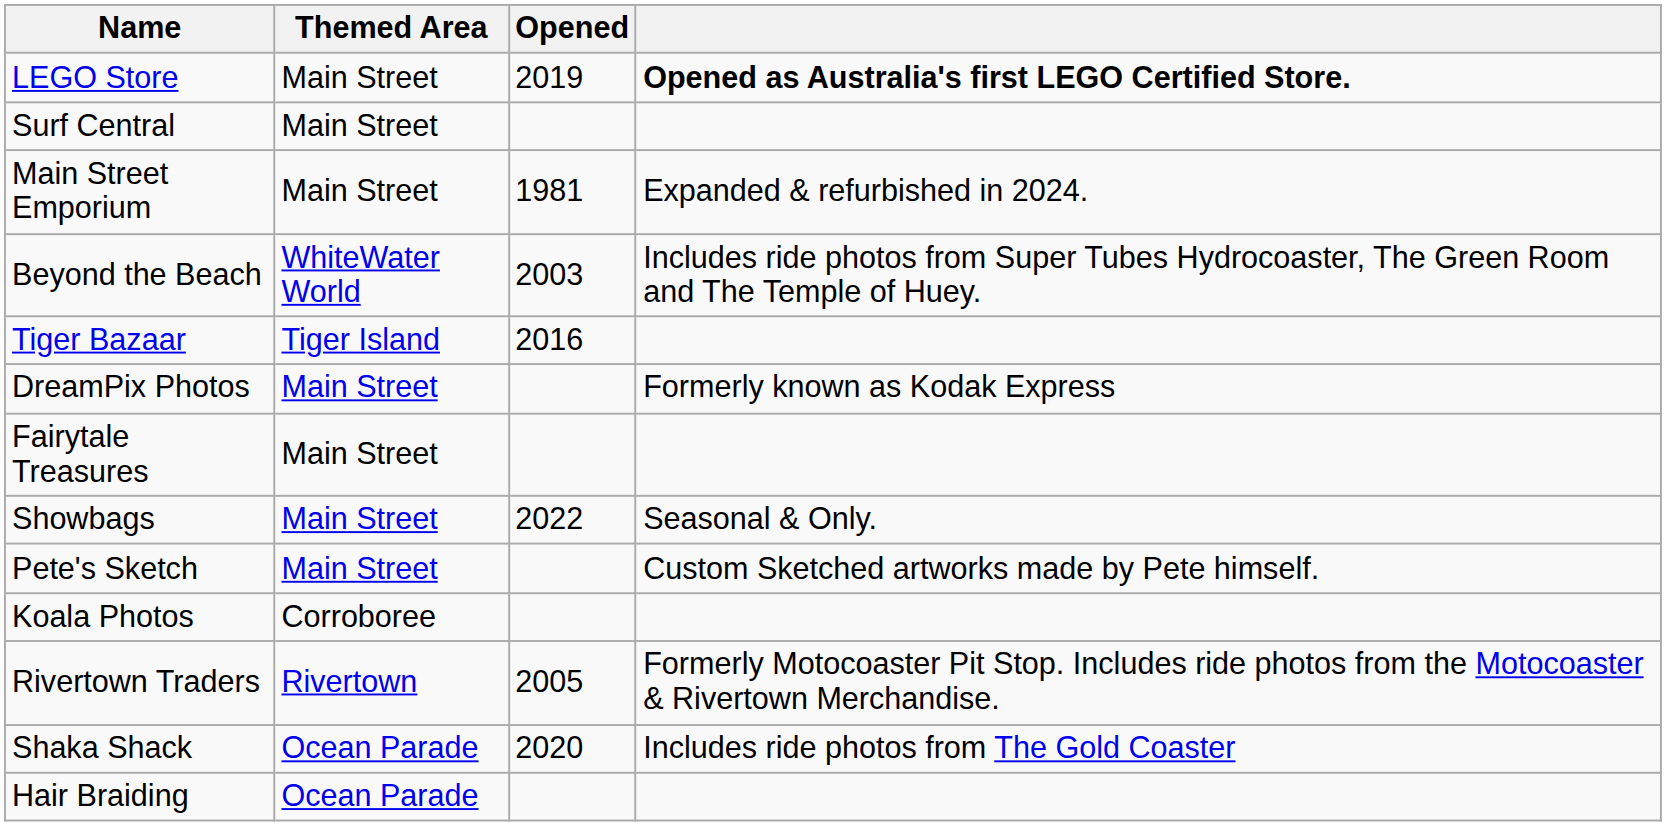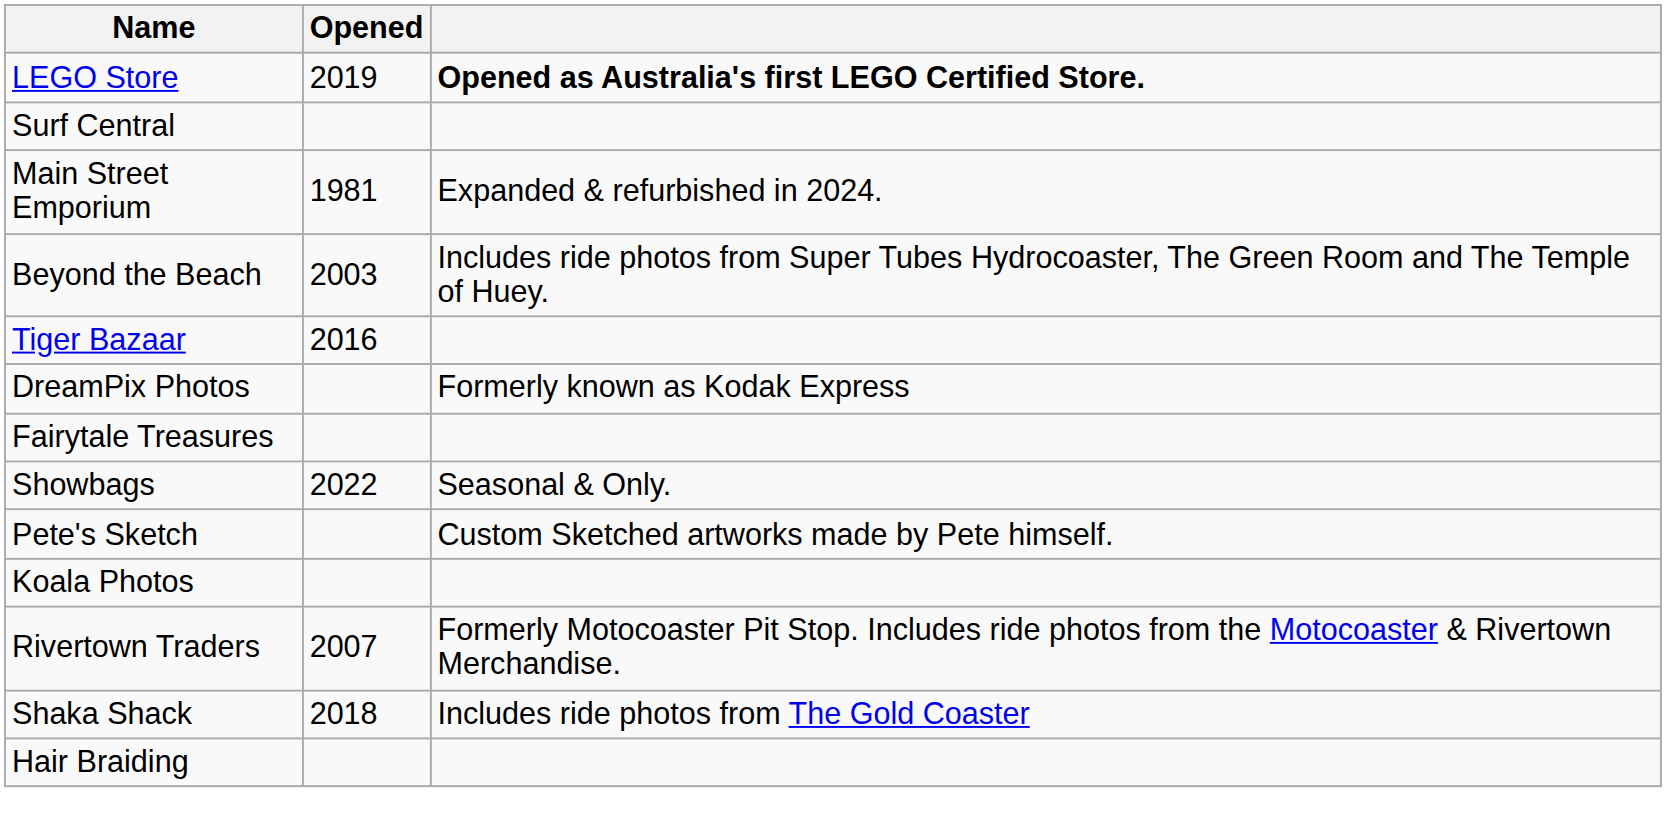 <table class="wikitable sortable">
 <tr>
 <th>Name</th>
-<th>Themed Area</th>
 <th>Opened</th>
 <th class="unsortable" Notes></th>
 </tr>
 <tr>
 <td><a href='#'>LEGO Store</a></td>
-<td>Main Street</td>
 <td>2019</td>
 <td><strong>Opened as Australia's first LEGO Certified Store.</strong></td>
 </tr>
 <tr>
 <td>Surf Central</td>
-<td>Main Street</td>
 <td></td>
 <td></td>
 </tr>
 <tr>
 <td>Main Street Emporium</td>
-<td>Main Street</td>
 <td>1981</td>
 <td>Expanded & refurbished in 2024.</td>
 </tr>
 <tr>
 <td>Beyond the Beach</td>
-<td><a href='#'>WhiteWater World</a></td>
 <td>2003</td>
 <td>Includes ride photos from Super Tubes Hydrocoaster, The Green Room and The Temple of Huey.</td>
 </tr>
 <tr>
 <td><a href='#'>Tiger Bazaar</a></td>
-<td><a href='#'>Tiger Island</a></td>
 <td>2016</td>
 <td></td>
 </tr>
 <tr>
 <td>DreamPix Photos</td>
-<td><a href='#'>Main Street</a></td>
 <td></td>
 <td>Formerly known as Kodak Express</td>
 </tr>
 <tr>
 <td>Fairytale Treasures</td>
-<td>Main Street</td>
 <td></td>
 <td></td>
 </tr>
 <tr>
 <td>Showbags</td>
-<td><a href='#'>Main Street</a></td>
 <td>2022</td>
 <td>Seasonal &  Only.</td>
 </tr>
 <tr>
 <td>Pete's Sketch</td>
-<td><a href='#'>Main Street</a></td>
 <td></td>
 <td>Custom Sketched artworks made by Pete himself.</td>
 </tr>
 <tr>
 <td>Koala Photos</td>
-<td>Corroboree</td>
 <td></td>
 <td></td>
 </tr>
 <tr>
 <td>Rivertown Traders</td>
-<td><a href='#'>Rivertown</a></td>
-<td>2005</td>
+<td>2007</td>
 <td>Formerly Motocoaster Pit Stop. Includes ride photos from the <a href='#'>Motocoaster</a> & Rivertown Merchandise.</td>
 </tr>
 <tr>
 <td>Shaka Shack</td>
-<td><a href='#'>Ocean Parade</a></td>
-<td>2020</td>
+<td>2018</td>
 <td>Includes ride photos from <a href='#'>The Gold Coaster</a></td>
 </tr>
 <tr>
 <td>Hair Braiding</td>
-<td><a href='#'>Ocean Parade</a></td>
 <td></td>
 <td></td>
 </tr>
 </table>
